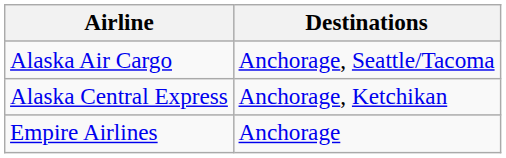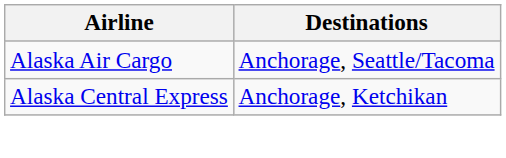 <table class="wikitable">
 <tr>
 <th>Airline</th>
 <th>Destinations</th>
 </tr>
 <tr>
 <td><a href='#'>Alaska Air Cargo</a></td>
 <td><a href='#'>Anchorage</a>, <a href='#'>Seattle/Tacoma</a></td>
 </tr>
 <tr>
 <td><a href='#'>Alaska Central Express</a></td>
 <td><a href='#'>Anchorage</a>, <a href='#'>Ketchikan</a></td>
 </tr>
-<tr>
-<td><a href='#'>Empire Airlines</a></td>
-<td><a href='#'>Anchorage</a></td>
-</tr>
 </table>
